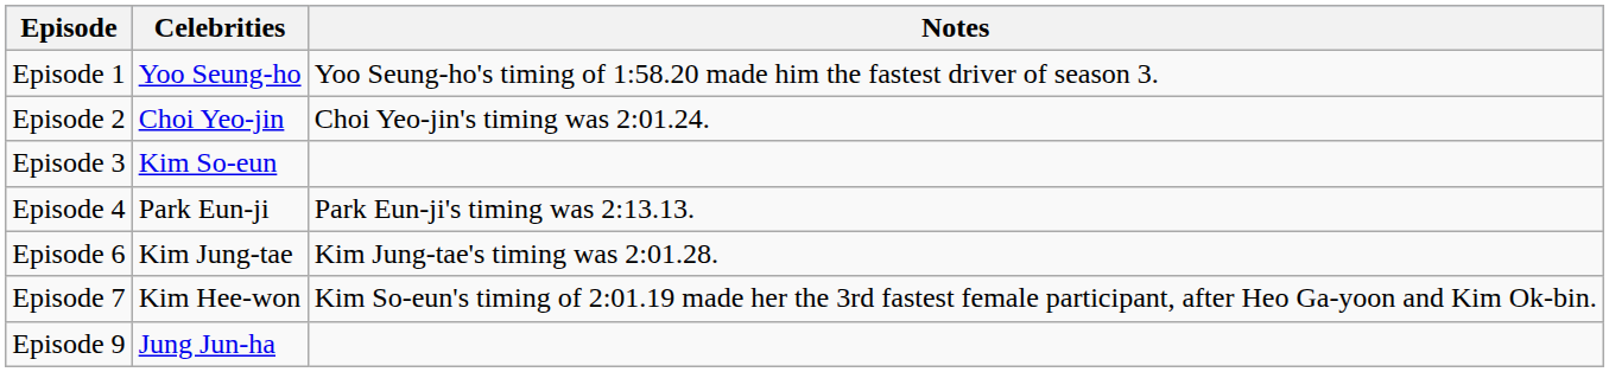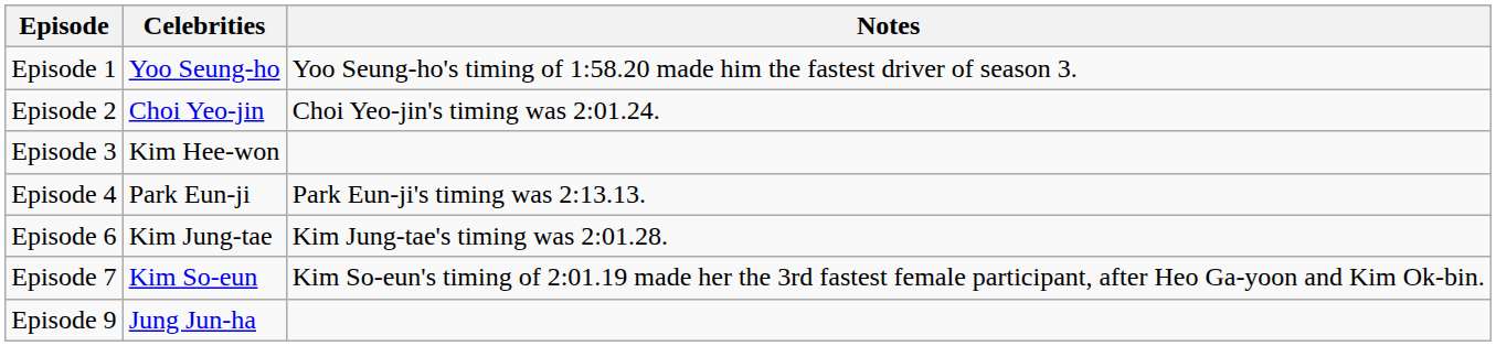 <table class="wikitable">
 <tr style="background:#b0c4de; text-align:center;">
 <th>Episode</th>
 <th>Celebrities</th>
 <th>Notes</th>
 </tr>
 <tr>
 <td>Episode 1</td>
 <td><a href='#'>Yoo Seung-ho</a></td>
 <td>Yoo Seung-ho's timing of 1:58.20 made him the fastest driver of season 3.</td>
 </tr>
 <tr>
 <td>Episode 2</td>
 <td><a href='#'>Choi Yeo-jin</a></td>
 <td>Choi Yeo-jin's timing was 2:01.24.</td>
 </tr>
 <tr>
 <td>Episode 3</td>
-<td><a href='#'>Kim So-eun</a></td>
+<td>Kim Hee-won</td>
 <td></td>
 </tr>
 <tr>
 <td>Episode 4</td>
 <td>Park Eun-ji</td>
 <td>Park Eun-ji's timing was 2:13.13.</td>
 </tr>
 <tr>
 <td>Episode 6</td>
 <td>Kim Jung-tae</td>
 <td>Kim Jung-tae's timing was 2:01.28.</td>
 </tr>
 <tr>
 <td>Episode 7</td>
-<td>Kim Hee-won</td>
+<td><a href='#'>Kim So-eun</a></td>
 <td>Kim So-eun's timing of 2:01.19 made her the 3rd fastest female participant, after Heo Ga-yoon and Kim Ok-bin.</td>
 </tr>
 <tr>
 <td>Episode 9</td>
 <td><a href='#'>Jung Jun-ha</a></td>
 <td></td>
 </tr>
 </table>
